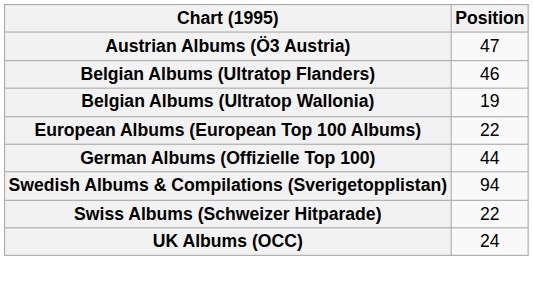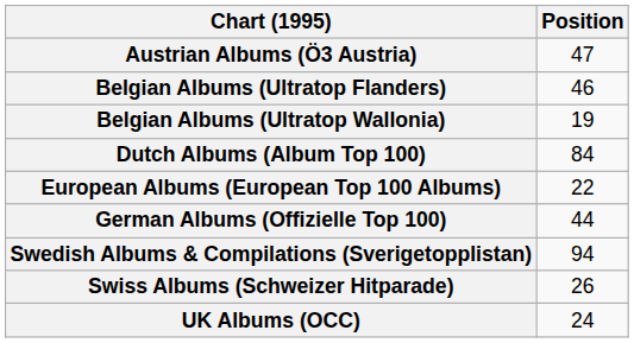 <table class="wikitable sortable plainrowheaders" style="text-align:center;">
 <tr>
 <th scope="col">Chart (1995)</th>
 <th scope="col">Position</th>
 </tr>
 <tr>
 <th scope="row">Austrian Albums (Ö3 Austria)</th>
 <td>47</td>
 </tr>
 <tr>
 <th scope="row">Belgian Albums (Ultratop Flanders)</th>
 <td>46</td>
 </tr>
 <tr>
 <th scope="row">Belgian Albums (Ultratop Wallonia)</th>
 <td>19</td>
 </tr>
 <tr>
+<th scope="row">Dutch Albums (Album Top 100)</th>
+<td>84</td>
+</tr>
+<tr>
 <th scope="row">European Albums (European Top 100 Albums)</th>
 <td>22</td>
 </tr>
 <tr>
 <th scope="row">German Albums (Offizielle Top 100)</th>
 <td>44</td>
 </tr>
 <tr>
 <th scope="row">Swedish Albums & Compilations (Sverigetopplistan)</th>
 <td>94</td>
 </tr>
 <tr>
 <th scope="row">Swiss Albums (Schweizer Hitparade)</th>
-<td>22</td>
+<td>26</td>
 </tr>
 <tr>
 <th scope="row">UK Albums (OCC)</th>
 <td>24</td>
 </tr>
 </table>
